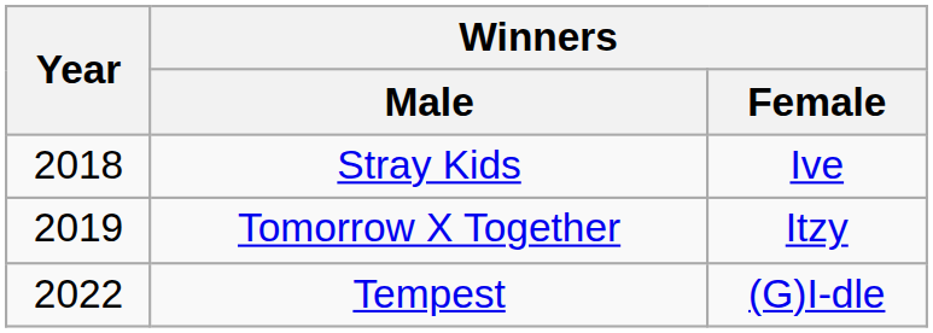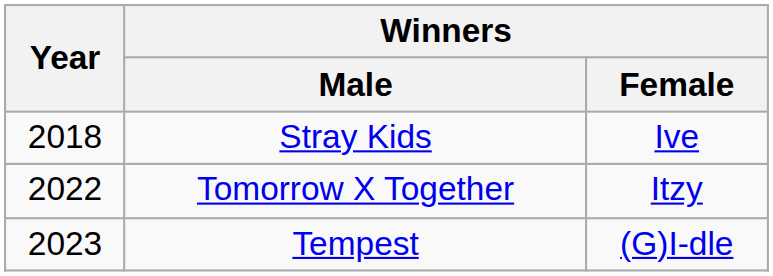 <table class="wikitable" style="text-align: center">
 <tr>
 <th width="50" rowspan="2">Year</th>
 <th width="300" colspan="2">Winners</th>
 </tr>
 <tr>
 <th>Male</th>
 <th>Female</th>
 </tr>
 <tr>
 <td>2018</td>
 <td><a href='#'>Stray Kids</a></td>
 <td><a href='#'>Ive</a></td>
 </tr>
 <tr>
-<td>2019</td>
+<td>2022</td>
 <td><a href='#'>Tomorrow X Together</a></td>
 <td><a href='#'>Itzy</a></td>
 </tr>
 <tr>
-<td>2022</td>
+<td>2023</td>
 <td><a href='#'>Tempest</a></td>
 <td><a href='#'>(G)I-dle</a></td>
 </tr>
 </table>
